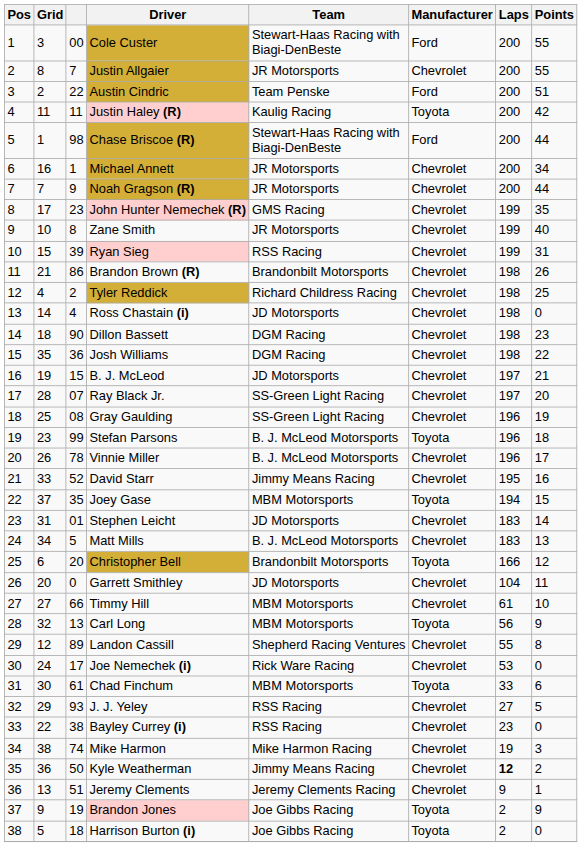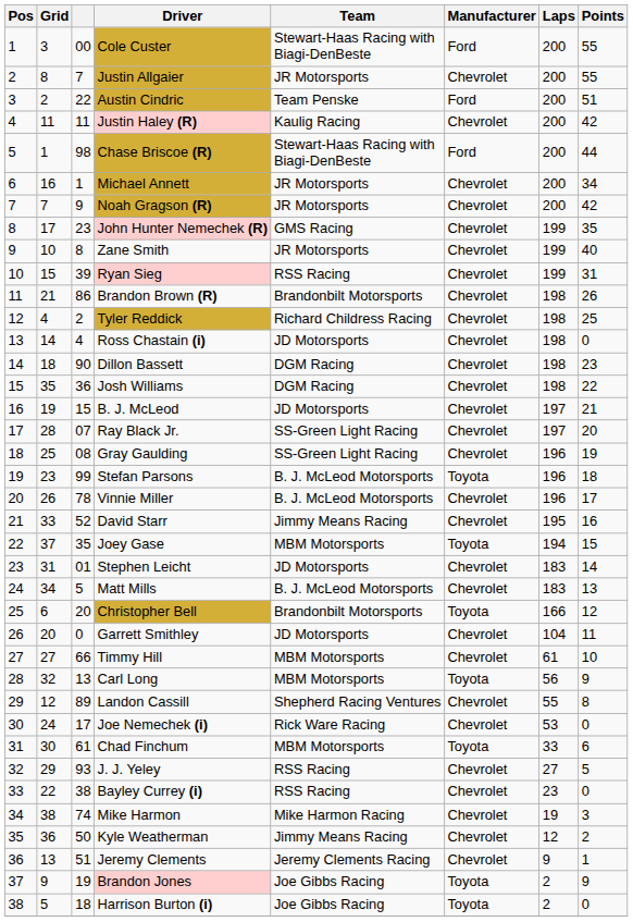 <table class="wikitable" style="font-size:98%">
 <tr>
 <th>Pos</th>
 <th>Grid</th>
 <th></th>
 <th>Driver</th>
 <th>Team</th>
 <th>Manufacturer</th>
 <th>Laps</th>
 <th>Points</th>
 </tr>
 <tr>
 <td>1</td>
 <td>3</td>
 <td>00</td>
 <td style="text-align:left;background:#D4AF37">Cole Custer</td>
 <td>Stewart-Haas Racing with<br>Biagi-DenBeste</td>
 <td>Ford</td>
 <td>200</td>
 <td>55</td>
 </tr>
 <tr>
 <td>2</td>
 <td>8</td>
 <td>7</td>
 <td style="text-align:left;background:#D4AF37">Justin Allgaier</td>
 <td>JR Motorsports</td>
 <td>Chevrolet</td>
 <td>200</td>
 <td>55</td>
 </tr>
 <tr>
 <td>3</td>
 <td>2</td>
 <td>22</td>
 <td style="text-align:left;background:#D4AF37">Austin Cindric</td>
 <td>Team Penske</td>
 <td>Ford</td>
 <td>200</td>
 <td>51</td>
 </tr>
 <tr>
 <td>4</td>
 <td>11</td>
 <td>11</td>
 <td style="text-align:left;background:#ffcfcf">Justin Haley <strong>(R)</strong></td>
 <td>Kaulig Racing</td>
-<td>Toyota</td>
+<td>Chevrolet</td>
 <td>200</td>
 <td>42</td>
 </tr>
 <tr>
 <td>5</td>
 <td>1</td>
 <td>98</td>
 <td style="text-align:left;background:#D4AF37">Chase Briscoe <strong>(R)</strong></td>
 <td>Stewart-Haas Racing with<br>Biagi-DenBeste</td>
 <td>Ford</td>
 <td>200</td>
 <td>44</td>
 </tr>
 <tr>
 <td>6</td>
 <td>16</td>
 <td>1</td>
 <td style="text-align:left;background:#D4AF37">Michael Annett</td>
 <td>JR Motorsports</td>
 <td>Chevrolet</td>
 <td>200</td>
 <td>34</td>
 </tr>
 <tr>
 <td>7</td>
 <td>7</td>
 <td>9</td>
 <td style="text-align:left;background:#D4AF37">Noah Gragson <strong>(R)</strong></td>
 <td>JR Motorsports</td>
 <td>Chevrolet</td>
 <td>200</td>
-<td>44</td>
+<td>42</td>
 </tr>
 <tr>
 <td>8</td>
 <td>17</td>
 <td>23</td>
 <td style="text-align:left;background:#ffcfcf">John Hunter Nemechek <strong>(R)</strong></td>
 <td>GMS Racing</td>
 <td>Chevrolet</td>
 <td>199</td>
 <td>35</td>
 </tr>
 <tr>
 <td>9</td>
 <td>10</td>
 <td>8</td>
 <td>Zane Smith</td>
 <td>JR Motorsports</td>
 <td>Chevrolet</td>
 <td>199</td>
 <td>40</td>
 </tr>
 <tr>
 <td>10</td>
 <td>15</td>
 <td>39</td>
 <td style="text-align:left;background:#ffcfcf">Ryan Sieg</td>
 <td>RSS Racing</td>
 <td>Chevrolet</td>
 <td>199</td>
 <td>31</td>
 </tr>
 <tr>
 <td>11</td>
 <td>21</td>
 <td>86</td>
 <td>Brandon Brown <strong>(R)</strong></td>
 <td>Brandonbilt Motorsports</td>
 <td>Chevrolet</td>
 <td>198</td>
 <td>26</td>
 </tr>
 <tr>
 <td>12</td>
 <td>4</td>
 <td>2</td>
 <td style="text-align:left;background:#D4AF37">Tyler Reddick</td>
 <td>Richard Childress Racing</td>
 <td>Chevrolet</td>
 <td>198</td>
 <td>25</td>
 </tr>
 <tr>
 <td>13</td>
 <td>14</td>
 <td>4</td>
 <td>Ross Chastain <strong>(i)</strong></td>
 <td>JD Motorsports</td>
 <td>Chevrolet</td>
 <td>198</td>
 <td>0</td>
 </tr>
 <tr>
 <td>14</td>
 <td>18</td>
 <td>90</td>
 <td>Dillon Bassett</td>
 <td>DGM Racing</td>
 <td>Chevrolet</td>
 <td>198</td>
 <td>23</td>
 </tr>
 <tr>
 <td>15</td>
 <td>35</td>
 <td>36</td>
 <td>Josh Williams</td>
 <td>DGM Racing</td>
 <td>Chevrolet</td>
 <td>198</td>
 <td>22</td>
 </tr>
 <tr>
 <td>16</td>
 <td>19</td>
 <td>15</td>
 <td>B. J. McLeod</td>
 <td>JD Motorsports</td>
 <td>Chevrolet</td>
 <td>197</td>
 <td>21</td>
 </tr>
 <tr>
 <td>17</td>
 <td>28</td>
 <td>07</td>
 <td>Ray Black Jr.</td>
 <td>SS-Green Light Racing</td>
 <td>Chevrolet</td>
 <td>197</td>
 <td>20</td>
 </tr>
 <tr>
 <td>18</td>
 <td>25</td>
 <td>08</td>
 <td>Gray Gaulding</td>
 <td>SS-Green Light Racing</td>
 <td>Chevrolet</td>
 <td>196</td>
 <td>19</td>
 </tr>
 <tr>
 <td>19</td>
 <td>23</td>
 <td>99</td>
 <td>Stefan Parsons</td>
 <td>B. J. McLeod Motorsports</td>
 <td>Toyota</td>
 <td>196</td>
 <td>18</td>
 </tr>
 <tr>
 <td>20</td>
 <td>26</td>
 <td>78</td>
 <td>Vinnie Miller</td>
 <td>B. J. McLeod Motorsports</td>
 <td>Chevrolet</td>
 <td>196</td>
 <td>17</td>
 </tr>
 <tr>
 <td>21</td>
 <td>33</td>
 <td>52</td>
 <td>David Starr</td>
 <td>Jimmy Means Racing</td>
 <td>Chevrolet</td>
 <td>195</td>
 <td>16</td>
 </tr>
 <tr>
 <td>22</td>
 <td>37</td>
 <td>35</td>
 <td>Joey Gase</td>
 <td>MBM Motorsports</td>
 <td>Toyota</td>
 <td>194</td>
 <td>15</td>
 </tr>
 <tr>
 <td>23</td>
 <td>31</td>
 <td>01</td>
 <td>Stephen Leicht</td>
 <td>JD Motorsports</td>
 <td>Chevrolet</td>
 <td>183</td>
 <td>14</td>
 </tr>
 <tr>
 <td>24</td>
 <td>34</td>
 <td>5</td>
 <td>Matt Mills</td>
 <td>B. J. McLeod Motorsports</td>
 <td>Chevrolet</td>
 <td>183</td>
 <td>13</td>
 </tr>
 <tr>
 <td>25</td>
 <td>6</td>
 <td>20</td>
 <td style="text-align:left;background:#D4AF37">Christopher Bell</td>
 <td>Brandonbilt Motorsports</td>
 <td>Toyota</td>
 <td>166</td>
 <td>12</td>
 </tr>
 <tr>
 <td>26</td>
 <td>20</td>
 <td>0</td>
 <td>Garrett Smithley</td>
 <td>JD Motorsports</td>
 <td>Chevrolet</td>
 <td>104</td>
 <td>11</td>
 </tr>
 <tr>
 <td>27</td>
 <td>27</td>
 <td>66</td>
 <td>Timmy Hill</td>
 <td>MBM Motorsports</td>
 <td>Chevrolet</td>
 <td>61</td>
 <td>10</td>
 </tr>
 <tr>
 <td>28</td>
 <td>32</td>
 <td>13</td>
 <td>Carl Long</td>
 <td>MBM Motorsports</td>
 <td>Toyota</td>
 <td>56</td>
 <td>9</td>
 </tr>
 <tr>
 <td>29</td>
 <td>12</td>
 <td>89</td>
 <td>Landon Cassill</td>
 <td>Shepherd Racing Ventures</td>
 <td>Chevrolet</td>
 <td>55</td>
 <td>8</td>
 </tr>
 <tr>
 <td>30</td>
 <td>24</td>
 <td>17</td>
 <td>Joe Nemechek <strong>(i)</strong></td>
 <td>Rick Ware Racing</td>
 <td>Chevrolet</td>
 <td>53</td>
 <td>0</td>
 </tr>
 <tr>
 <td>31</td>
 <td>30</td>
 <td>61</td>
 <td>Chad Finchum</td>
 <td>MBM Motorsports</td>
 <td>Toyota</td>
 <td>33</td>
 <td>6</td>
 </tr>
 <tr>
 <td>32</td>
 <td>29</td>
 <td>93</td>
 <td>J. J. Yeley</td>
 <td>RSS Racing</td>
 <td>Chevrolet</td>
 <td>27</td>
 <td>5</td>
 </tr>
 <tr>
 <td>33</td>
 <td>22</td>
 <td>38</td>
 <td>Bayley Currey <strong>(i)</strong></td>
 <td>RSS Racing</td>
 <td>Chevrolet</td>
 <td>23</td>
 <td>0</td>
 </tr>
 <tr>
 <td>34</td>
 <td>38</td>
 <td>74</td>
 <td>Mike Harmon</td>
 <td>Mike Harmon Racing</td>
 <td>Chevrolet</td>
 <td>19</td>
 <td>3</td>
 </tr>
 <tr>
 <td>35</td>
 <td>36</td>
 <td>50</td>
 <td>Kyle Weatherman</td>
 <td>Jimmy Means Racing</td>
 <td>Chevrolet</td>
-<td><strong>12</strong></td>
+<td>12</td>
 <td>2</td>
 </tr>
 <tr>
 <td>36</td>
 <td>13</td>
 <td>51</td>
 <td>Jeremy Clements</td>
 <td>Jeremy Clements Racing</td>
 <td>Chevrolet</td>
 <td>9</td>
 <td>1</td>
 </tr>
 <tr>
 <td>37</td>
 <td>9</td>
 <td>19</td>
 <td style="text-align:left;background:#ffcfcf">Brandon Jones</td>
 <td>Joe Gibbs Racing</td>
 <td>Toyota</td>
 <td>2</td>
 <td>9</td>
 </tr>
 <tr>
 <td>38</td>
 <td>5</td>
 <td>18</td>
 <td>Harrison Burton <strong>(i)</strong></td>
 <td>Joe Gibbs Racing</td>
 <td>Toyota</td>
 <td>2</td>
 <td>0</td>
 </tr>
 <tr>
 </tr>
 </table>
